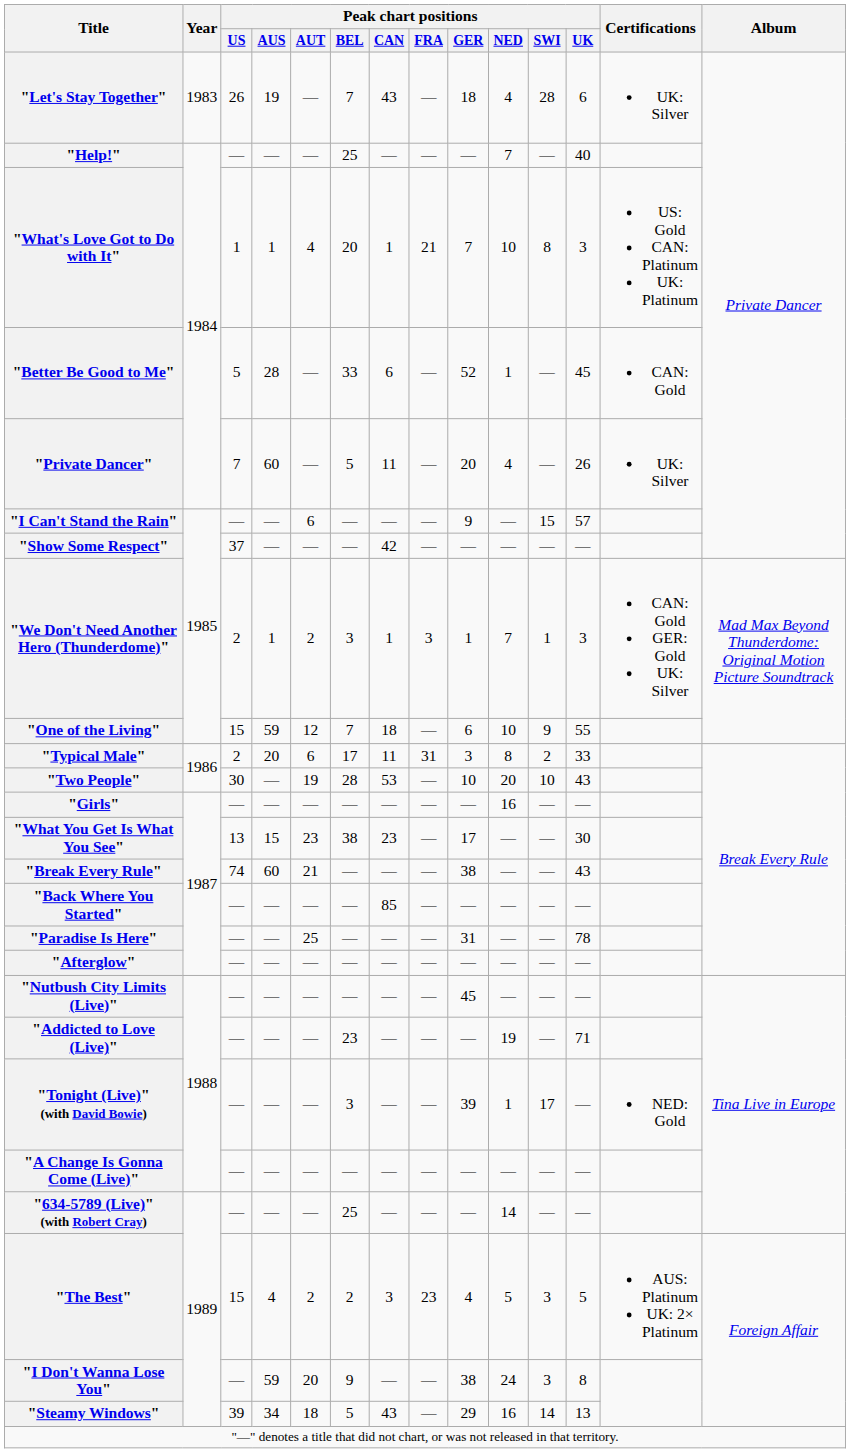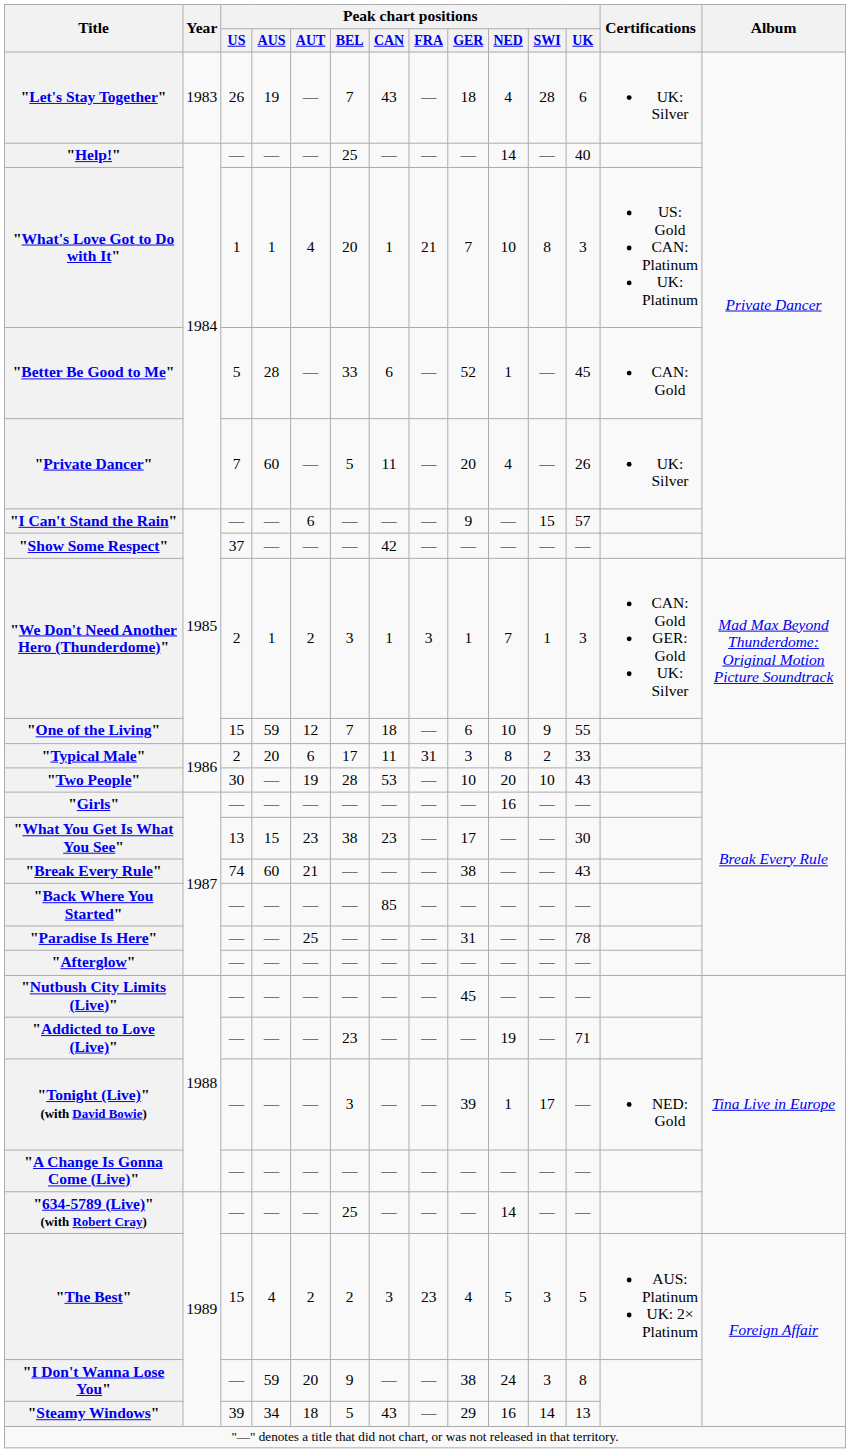 <table class="wikitable plainrowheaders" style="text-align:center;">
 <tr>
 <th scope="col" rowspan="2" style="width:20em;">Title</th>
 <th scope="col" rowspan="2">Year</th>
 <th scope="col" colspan="10">Peak chart positions</th>
 <th scope="col" rowspan="2">Certifications</th>
 <th scope="col" rowspan="2" style="width:16em;">Album</th>
 </tr>
 <tr>
 <th scope="col" style="width:3em;font-size:90%;"><a href='#'>US</a><br></th>
 <th scope="col" style="width:3em;font-size:90%;"><a href='#'>AUS</a><br></th>
 <th scope="col" style="width:3em;font-size:90%;"><a href='#'>AUT</a><br></th>
 <th scope="col" style="width:3em;font-size:90%;"><a href='#'>BEL</a><br></th>
 <th scope="col" style="width:3em;font-size:90%;"><a href='#'>CAN</a><br></th>
 <th scope="col" style="width:3em;font-size:90%;"><a href='#'>FRA</a><br></th>
 <th scope="col" style="width:3em;font-size:90%;"><a href='#'>GER</a><br></th>
 <th scope="col" style="width:3em;font-size:90%;"><a href='#'>NED</a><br></th>
 <th scope="col" style="width:3em;font-size:90%;"><a href='#'>SWI</a><br></th>
 <th scope="col" style="width:3em;font-size:90%;"><a href='#'>UK</a><br></th>
 </tr>
 <tr>
 <th scope="row">"<a href='#'>Let's Stay Together</a>"</th>
 <td>1983</td>
 <td>26</td>
 <td>19</td>
 <td>—</td>
 <td>7</td>
 <td>43</td>
 <td>—</td>
 <td>18</td>
 <td>4</td>
 <td>28</td>
 <td>6</td>
 <td><br><ul><li>UK: Silver</li></ul></td>
 <td rowspan="7"><em><a href='#'>Private Dancer</a></em></td>
 </tr>
 <tr>
 <th scope="row">"<a href='#'>Help!</a>"</th>
 <td rowspan="4">1984</td>
 <td>—</td>
 <td>—</td>
 <td>—</td>
 <td>25</td>
 <td>—</td>
 <td>—</td>
 <td>—</td>
-<td>7</td>
+<td>14</td>
 <td>—</td>
 <td>40</td>
 <td></td>
 </tr>
 <tr>
 <th scope="row">"<a href='#'>What's Love Got to Do with It</a>"</th>
 <td>1</td>
 <td>1</td>
 <td>4</td>
 <td>20</td>
 <td>1</td>
 <td>21</td>
 <td>7</td>
 <td>10</td>
 <td>8</td>
 <td>3</td>
 <td><br><ul><li>US: Gold</li><li>CAN: Platinum</li><li>UK: Platinum</li></ul></td>
 </tr>
 <tr>
 <th scope="row">"<a href='#'>Better Be Good to Me</a>"</th>
 <td>5</td>
 <td>28</td>
 <td>—</td>
 <td>33</td>
 <td>6</td>
 <td>—</td>
 <td>52</td>
 <td>1</td>
 <td>—</td>
 <td>45</td>
 <td><br><ul><li>CAN: Gold</li></ul></td>
 </tr>
 <tr>
 <th scope="row">"<a href='#'>Private Dancer</a>"</th>
 <td>7</td>
 <td>60</td>
 <td>—</td>
 <td>5</td>
 <td>11</td>
 <td>—</td>
 <td>20</td>
 <td>4</td>
 <td>—</td>
 <td>26</td>
 <td><br><ul><li>UK: Silver</li></ul></td>
 </tr>
 <tr>
 <th scope="row">"<a href='#'>I Can't Stand the Rain</a>"</th>
 <td rowspan="4">1985</td>
 <td>—</td>
 <td>—</td>
 <td>6</td>
 <td>—</td>
 <td>—</td>
 <td>—</td>
 <td>9</td>
 <td>—</td>
 <td>15</td>
 <td>57</td>
 <td></td>
 </tr>
 <tr>
 <th scope="row">"<a href='#'>Show Some Respect</a>"</th>
 <td>37</td>
 <td>—</td>
 <td>—</td>
 <td>—</td>
 <td>42</td>
 <td>—</td>
 <td>—</td>
 <td>—</td>
 <td>—</td>
 <td>—</td>
 <td></td>
 </tr>
 <tr>
 <th scope="row">"<a href='#'>We Don't Need Another Hero (Thunderdome)</a>"</th>
 <td>2</td>
 <td>1</td>
 <td>2</td>
 <td>3</td>
 <td>1</td>
 <td>3</td>
 <td>1</td>
 <td>7</td>
 <td>1</td>
 <td>3</td>
 <td><br><ul><li>CAN: Gold</li><li>GER: Gold</li><li>UK: Silver</li></ul></td>
 <td rowspan="2"><em><a href='#'>Mad Max Beyond Thunderdome: Original Motion Picture Soundtrack</a></em></td>
 </tr>
 <tr>
 <th scope="row">"<a href='#'>One of the Living</a>"</th>
 <td>15</td>
 <td>59</td>
 <td>12</td>
 <td>7</td>
 <td>18</td>
 <td>—</td>
 <td>6</td>
 <td>10</td>
 <td>9</td>
 <td>55</td>
 <td></td>
 </tr>
 <tr>
 <th scope="row">"<a href='#'>Typical Male</a>"</th>
 <td rowspan="2">1986</td>
 <td>2</td>
 <td>20</td>
 <td>6</td>
 <td>17</td>
 <td>11</td>
 <td>31</td>
 <td>3</td>
 <td>8</td>
 <td>2</td>
 <td>33</td>
 <td></td>
 <td rowspan="8"><em><a href='#'>Break Every Rule</a></em></td>
 </tr>
 <tr>
 <th scope="row">"<a href='#'>Two People</a>"</th>
 <td>30</td>
 <td>—</td>
 <td>19</td>
 <td>28</td>
 <td>53</td>
 <td>—</td>
 <td>10</td>
 <td>20</td>
 <td>10</td>
 <td>43</td>
 <td></td>
 </tr>
 <tr>
 <th scope="row">"<a href='#'>Girls</a>"</th>
 <td rowspan="6">1987</td>
 <td>—</td>
 <td>—</td>
 <td>—</td>
 <td>—</td>
 <td>—</td>
 <td>—</td>
 <td>—</td>
 <td>16</td>
 <td>—</td>
 <td>—</td>
 <td></td>
 </tr>
 <tr>
 <th scope="row">"<a href='#'>What You Get Is What You See</a>"</th>
 <td>13</td>
 <td>15</td>
 <td>23</td>
 <td>38</td>
 <td>23</td>
 <td>—</td>
 <td>17</td>
 <td>—</td>
 <td>—</td>
 <td>30</td>
 <td></td>
 </tr>
 <tr>
 <th scope="row">"<a href='#'>Break Every Rule</a>"</th>
 <td>74</td>
 <td>60</td>
 <td>21</td>
 <td>—</td>
 <td>—</td>
 <td>—</td>
 <td>38</td>
 <td>—</td>
 <td>—</td>
 <td>43</td>
 <td></td>
 </tr>
 <tr>
 <th scope="row">"<a href='#'>Back Where You Started</a>"</th>
 <td>—</td>
 <td>—</td>
 <td>—</td>
 <td>—</td>
 <td>85</td>
 <td>—</td>
 <td>—</td>
 <td>—</td>
 <td>—</td>
 <td>—</td>
 <td></td>
 </tr>
 <tr>
 <th scope="row">"<a href='#'>Paradise Is Here</a>"</th>
 <td>—</td>
 <td>—</td>
 <td>25</td>
 <td>—</td>
 <td>—</td>
 <td>—</td>
 <td>31</td>
 <td>—</td>
 <td>—</td>
 <td>78</td>
 <td></td>
 </tr>
 <tr>
 <th scope="row">"<a href='#'>Afterglow</a>"</th>
 <td>—</td>
 <td>—</td>
 <td>—</td>
 <td>—</td>
 <td>—</td>
 <td>—</td>
 <td>—</td>
 <td>—</td>
 <td>—</td>
 <td>—</td>
 <td></td>
 </tr>
 <tr>
 <th scope="row">"<a href='#'>Nutbush City Limits (Live)</a>"</th>
 <td rowspan="4">1988</td>
 <td>—</td>
 <td>—</td>
 <td>—</td>
 <td>—</td>
 <td>—</td>
 <td>—</td>
 <td>45</td>
 <td>—</td>
 <td>—</td>
 <td>—</td>
 <td></td>
 <td rowspan="5"><em><a href='#'>Tina Live in Europe</a></em></td>
 </tr>
 <tr>
 <th scope="row">"<a href='#'>Addicted to Love (Live)</a>"</th>
 <td>—</td>
 <td>—</td>
 <td>—</td>
 <td>23</td>
 <td>—</td>
 <td>—</td>
 <td>—</td>
 <td>19</td>
 <td>—</td>
 <td>71</td>
 <td></td>
 </tr>
 <tr>
 <th scope="row">"<a href='#'>Tonight (Live)</a>"<br><small>(with <a href='#'>David Bowie</a>)</small></th>
 <td>—</td>
 <td>—</td>
 <td>—</td>
 <td>3</td>
 <td>—</td>
 <td>—</td>
 <td>39</td>
 <td>1</td>
 <td>17</td>
 <td>—</td>
 <td><br><ul><li>NED: Gold</li></ul></td>
 </tr>
 <tr>
 <th scope="row">"<a href='#'>A Change Is Gonna Come (Live)</a>"</th>
 <td>—</td>
 <td>—</td>
 <td>—</td>
 <td>—</td>
 <td>—</td>
 <td>—</td>
 <td>—</td>
 <td>—</td>
 <td>—</td>
 <td>—</td>
 <td></td>
 </tr>
 <tr>
 <th scope="row">"<a href='#'>634-5789 (Live)</a>"<br><small>(with <a href='#'>Robert Cray</a>)</small></th>
 <td rowspan="4">1989</td>
 <td>—</td>
 <td>—</td>
 <td>—</td>
 <td>25</td>
 <td>—</td>
 <td>—</td>
 <td>—</td>
 <td>14</td>
 <td>—</td>
 <td>—</td>
 <td></td>
 </tr>
 <tr>
 <th scope="row">"<a href='#'>The Best</a>"</th>
 <td>15</td>
 <td>4</td>
 <td>2</td>
 <td>2</td>
 <td>3</td>
 <td>23</td>
 <td>4</td>
 <td>5</td>
 <td>3</td>
 <td>5</td>
 <td><br><ul><li>AUS: Platinum</li><li>UK: 2× Platinum</li></ul></td>
 <td rowspan="3"><em><a href='#'>Foreign Affair</a></em></td>
 </tr>
 <tr>
 <th scope="row">"<a href='#'>I Don't Wanna Lose You</a>"</th>
 <td>—</td>
 <td>59</td>
 <td>20</td>
 <td>9</td>
 <td>—</td>
 <td>—</td>
 <td>38</td>
 <td>24</td>
 <td>3</td>
 <td>8</td>
 </tr>
 <tr>
 <th scope="row">"<a href='#'>Steamy Windows</a>"</th>
 <td>39</td>
 <td>34</td>
 <td>18</td>
 <td>5</td>
 <td>43</td>
 <td>—</td>
 <td>29</td>
 <td>16</td>
 <td>14</td>
 <td>13</td>
 </tr>
 <tr>
 <td colspan="15" style="font-size:85%">"—" denotes a title that did not chart, or was not released in that territory.</td>
 </tr>
 </table>
